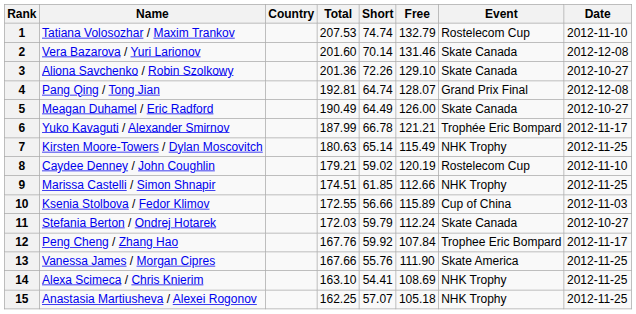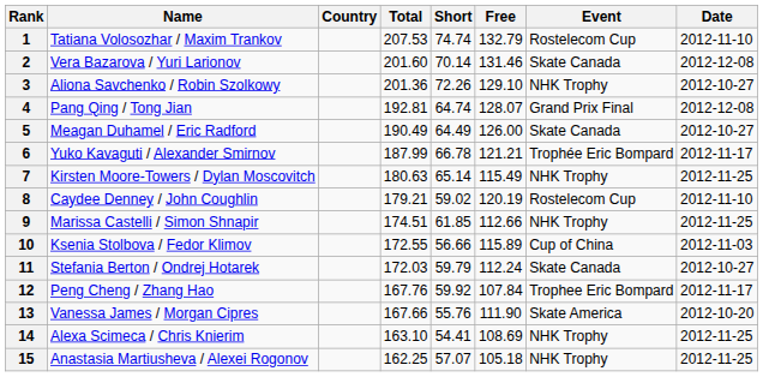 <table class="wikitable sortable">
 <tr>
 <th>Rank</th>
 <th>Name</th>
 <th>Country</th>
 <th>Total</th>
 <th>Short</th>
 <th>Free</th>
 <th>Event</th>
 <th>Date</th>
 </tr>
 <tr>
 <th>1</th>
 <td><a href='#'>Tatiana Volosozhar</a> / <a href='#'>Maxim Trankov</a></td>
 <td></td>
 <td align=center>207.53</td>
 <td align=center>74.74</td>
 <td align=center>132.79</td>
 <td>Rostelecom Cup</td>
 <td>2012-11-10</td>
 </tr>
 <tr>
 <th>2</th>
 <td><a href='#'>Vera Bazarova</a> / <a href='#'>Yuri Larionov</a></td>
 <td></td>
 <td align=center>201.60</td>
 <td align=center>70.14</td>
 <td align=center>131.46</td>
 <td>Skate Canada</td>
 <td>2012-12-08</td>
 </tr>
 <tr>
 <th>3</th>
 <td><a href='#'>Aliona Savchenko</a> / <a href='#'>Robin Szolkowy</a></td>
 <td></td>
 <td align=center>201.36</td>
 <td align=center>72.26</td>
 <td align=center>129.10</td>
-<td>Skate Canada</td>
+<td>NHK Trophy</td>
 <td>2012-10-27</td>
 </tr>
 <tr>
 <th>4</th>
 <td><a href='#'>Pang Qing</a> / <a href='#'>Tong Jian</a></td>
 <td></td>
 <td align=center>192.81</td>
 <td align=center>64.74</td>
 <td align=center>128.07</td>
 <td>Grand Prix Final</td>
 <td>2012-12-08</td>
 </tr>
 <tr>
 <th>5</th>
 <td><a href='#'>Meagan Duhamel</a> / <a href='#'>Eric Radford</a></td>
 <td></td>
 <td align=center>190.49</td>
 <td align=center>64.49</td>
 <td align=center>126.00</td>
 <td>Skate Canada</td>
 <td>2012-10-27</td>
 </tr>
 <tr>
 <th>6</th>
 <td><a href='#'>Yuko Kavaguti</a> / <a href='#'>Alexander Smirnov</a></td>
 <td></td>
 <td align=center>187.99</td>
 <td align=center>66.78</td>
 <td align=center>121.21</td>
 <td>Trophée Eric Bompard</td>
 <td>2012-11-17</td>
 </tr>
 <tr>
 <th>7</th>
 <td><a href='#'>Kirsten Moore-Towers</a> / <a href='#'>Dylan Moscovitch</a></td>
 <td></td>
 <td align=center>180.63</td>
 <td align=center>65.14</td>
 <td align=center>115.49</td>
 <td>NHK Trophy</td>
 <td>2012-11-25</td>
 </tr>
 <tr>
 <th>8</th>
 <td><a href='#'>Caydee Denney</a> / <a href='#'>John Coughlin</a></td>
 <td></td>
 <td align=center>179.21</td>
 <td align=center>59.02</td>
 <td align=center>120.19</td>
 <td>Rostelecom Cup</td>
 <td>2012-11-10</td>
 </tr>
 <tr>
 <th>9</th>
 <td><a href='#'>Marissa Castelli</a> / <a href='#'>Simon Shnapir</a></td>
 <td></td>
 <td align=center>174.51</td>
 <td align=center>61.85</td>
 <td align=center>112.66</td>
 <td>NHK Trophy</td>
 <td>2012-11-25</td>
 </tr>
 <tr>
 <th>10</th>
 <td><a href='#'>Ksenia Stolbova</a> / <a href='#'>Fedor Klimov</a></td>
 <td></td>
 <td align=center>172.55</td>
 <td align=center>56.66</td>
 <td align=center>115.89</td>
 <td>Cup of China</td>
 <td>2012-11-03</td>
 </tr>
 <tr>
 <th>11</th>
 <td><a href='#'>Stefania Berton</a> / <a href='#'>Ondrej Hotarek</a></td>
 <td></td>
 <td align=center>172.03</td>
 <td align=center>59.79</td>
 <td align=center>112.24</td>
 <td>Skate Canada</td>
 <td>2012-10-27</td>
 </tr>
 <tr>
 <th>12</th>
 <td><a href='#'>Peng Cheng</a> / <a href='#'>Zhang Hao</a></td>
 <td></td>
 <td align=center>167.76</td>
 <td align=center>59.92</td>
 <td align=center>107.84</td>
 <td>Trophee Eric Bompard</td>
 <td>2012-11-17</td>
 </tr>
 <tr>
 <th>13</th>
 <td><a href='#'>Vanessa James</a> / <a href='#'>Morgan Cipres</a></td>
 <td></td>
 <td align=center>167.66</td>
 <td align=center>55.76</td>
 <td align=center>111.90</td>
 <td>Skate America</td>
-<td>2012-11-25</td>
+<td>2012-10-20</td>
 </tr>
 <tr>
 <th>14</th>
 <td><a href='#'>Alexa Scimeca</a> / <a href='#'>Chris Knierim</a></td>
 <td></td>
 <td align=center>163.10</td>
 <td align=center>54.41</td>
 <td align=center>108.69</td>
 <td>NHK Trophy</td>
 <td>2012-11-25</td>
 </tr>
 <tr>
 <th>15</th>
 <td><a href='#'>Anastasia Martiusheva</a> / <a href='#'>Alexei Rogonov</a></td>
 <td></td>
 <td align=center>162.25</td>
 <td align=center>57.07</td>
 <td align=center>105.18</td>
 <td>NHK Trophy</td>
 <td>2012-11-25</td>
 </tr>
 </table>
